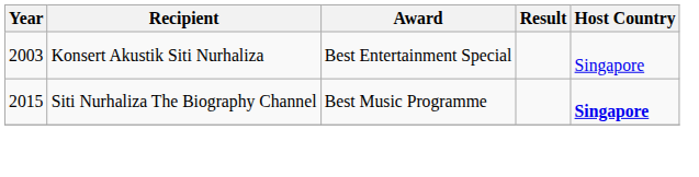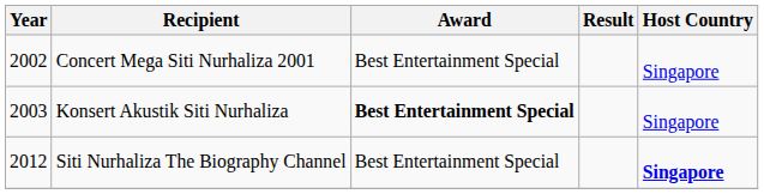 <table class="wikitable">
 <tr>
 <th>Year</th>
 <th>Recipient</th>
 <th>Award</th>
 <th>Result</th>
 <th>Host Country</th>
 </tr>
 <tr>
-<td>2003</td>
-<td>Konsert Akustik Siti Nurhaliza</td>
+<td>2002</td>
+<td>Concert Mega Siti Nurhaliza 2001</td>
 <td>Best Entertainment Special</td>
 <td></td>
 <td> <br> <a href='#'>Singapore</a></td>
 </tr>
 <tr>
-<td>2015</td>
+<td>2003</td>
+<td>Konsert Akustik Siti Nurhaliza</td>
+<td><strong>Best Entertainment Special</strong></td>
+<td></td>
+<td> <br> <a href='#'>Singapore</a></td>
+</tr>
+<tr>
+<td>2012</td>
 <td>Siti Nurhaliza The Biography Channel</td>
-<td>Best Music Programme</td>
+<td>Best Entertainment Special</td>
 <td></td>
 <td><strong> <br> <a href='#'>Singapore</a></strong></td>
 </tr>
 <tr>
 </tr>
 </table>
